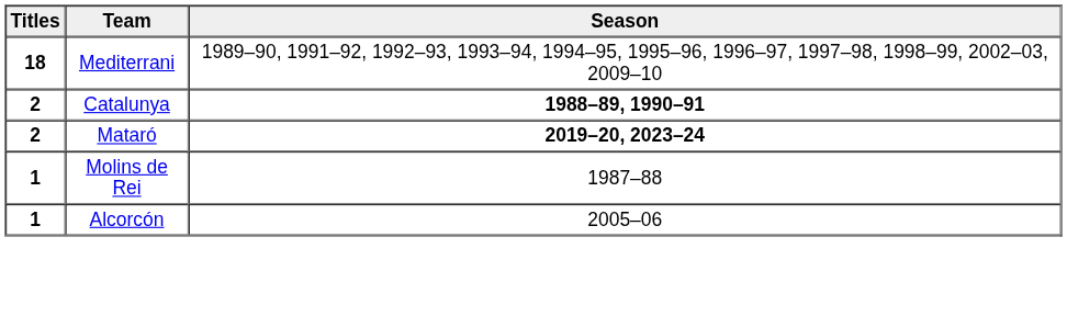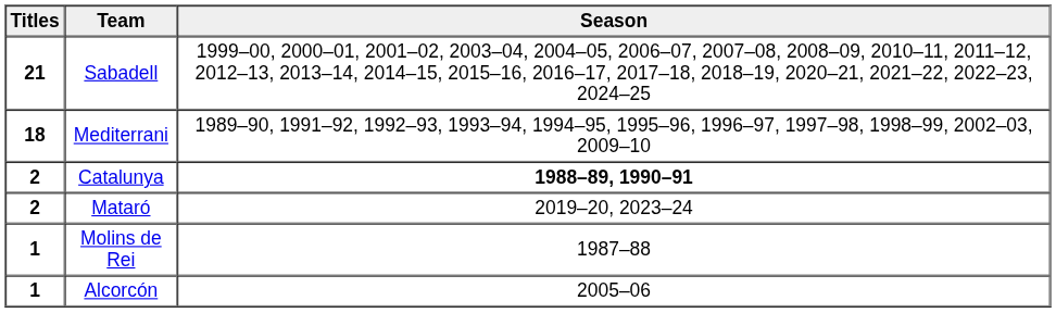 <table border="1" cellpadding="3" cellspacing="0" style="text-align:center;">
 <tr style="background:#efefef;">
 <th>Titles</th>
 <th>Team</th>
 <th>Season</th>
+</tr>
+<tr>
+<td><strong>21</strong></td>
+<td><a href='#'>Sabadell</a></td>
+<td>1999–00, 2000–01, 2001–02, 2003–04, 2004–05, 2006–07, 2007–08, 2008–09, 2010–11, 2011–12, 2012–13, 2013–14, 2014–15, 2015–16, 2016–17, 2017–18, 2018–19, 2020–21, 2021–22, 2022–23, 2024–25</td>
 </tr>
 <tr>
 <td><strong>18</strong></td>
 <td><a href='#'>Mediterrani</a></td>
 <td>1989–90, 1991–92, 1992–93, 1993–94, 1994–95, 1995–96, 1996–97, 1997–98, 1998–99, 2002–03, 2009–10</td>
 </tr>
 <tr>
 <td><strong>2</strong></td>
 <td><a href='#'>Catalunya</a></td>
 <td><strong>1988–89, 1990–91</strong></td>
 </tr>
 <tr>
 <td><strong>2</strong></td>
 <td><a href='#'>Mataró</a></td>
-<td><strong>2019–20, 2023–24</strong></td>
+<td>2019–20, 2023–24</td>
 </tr>
 <tr>
 <td><strong>1</strong></td>
 <td><a href='#'>Molins de Rei</a></td>
 <td>1987–88</td>
 </tr>
 <tr>
 <td><strong>1</strong></td>
 <td><a href='#'>Alcorcón</a></td>
 <td>2005–06</td>
 </tr>
 </table>
